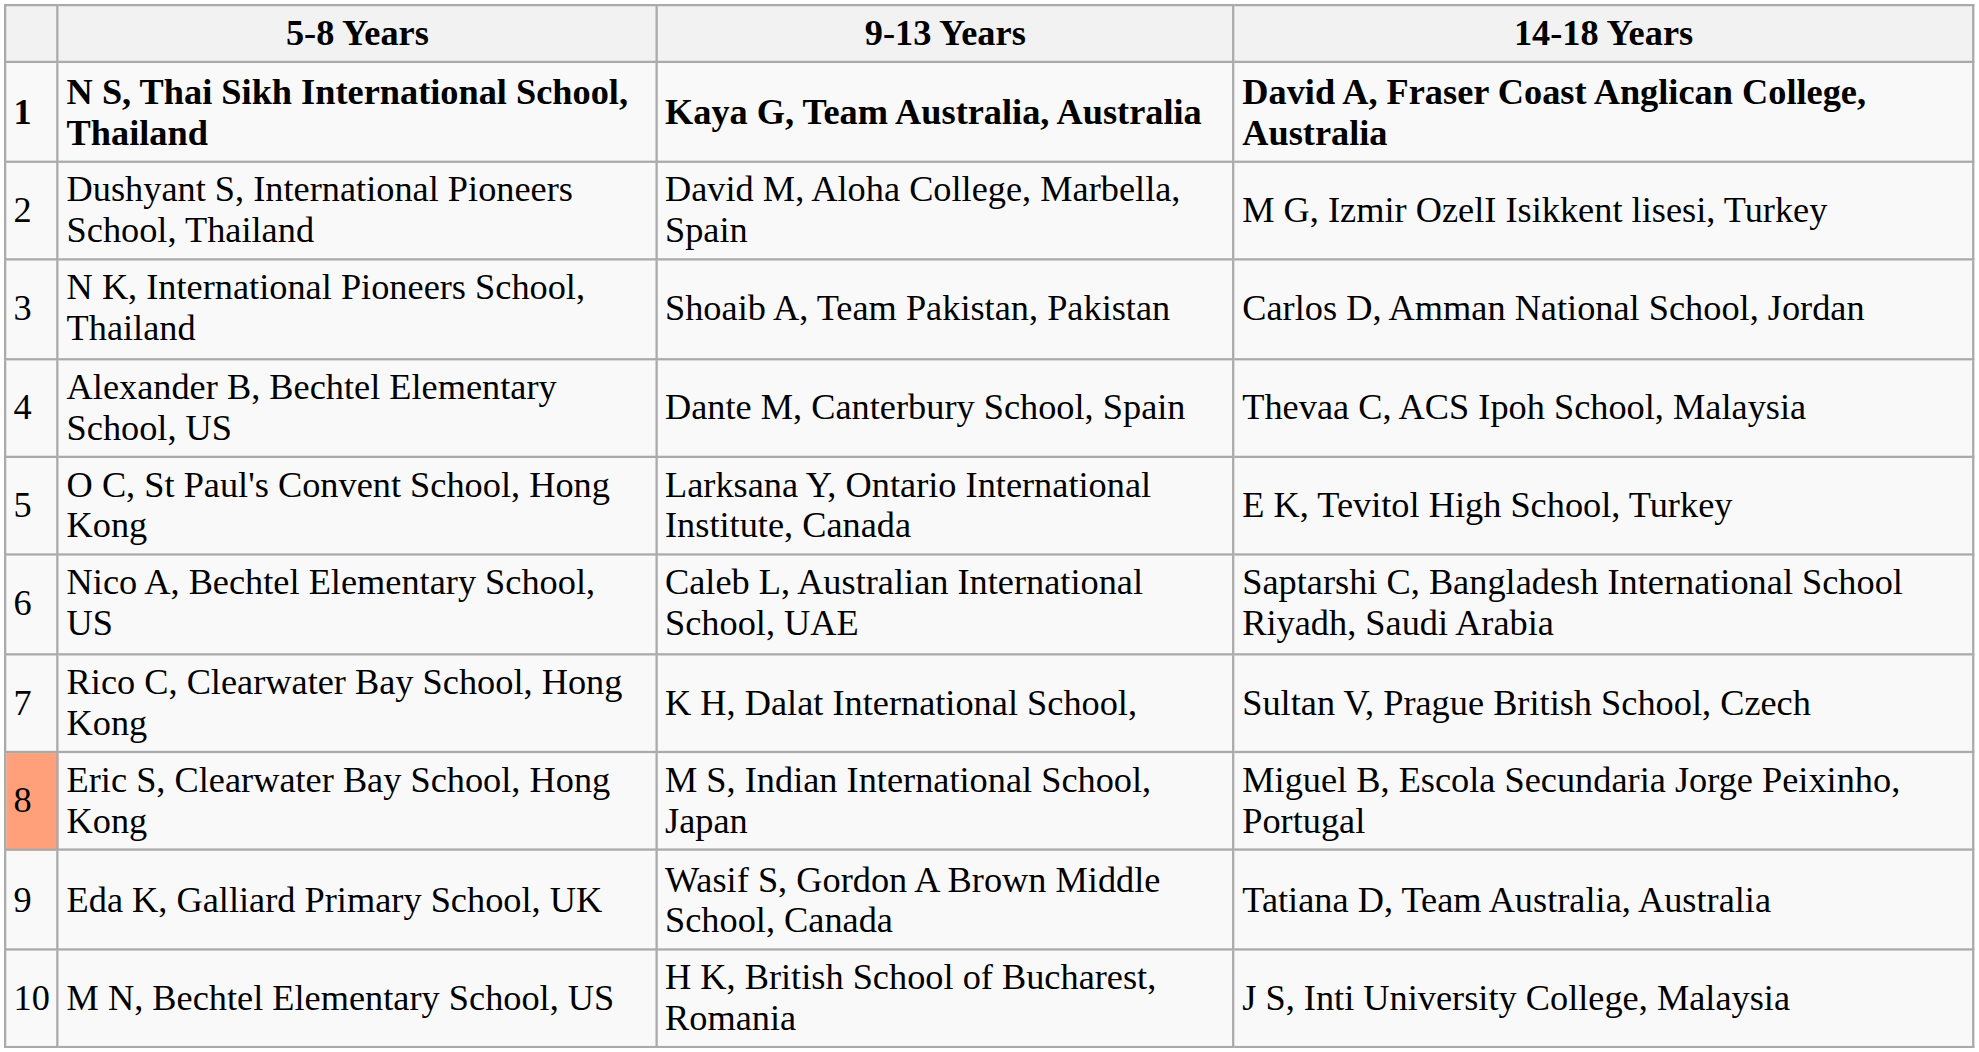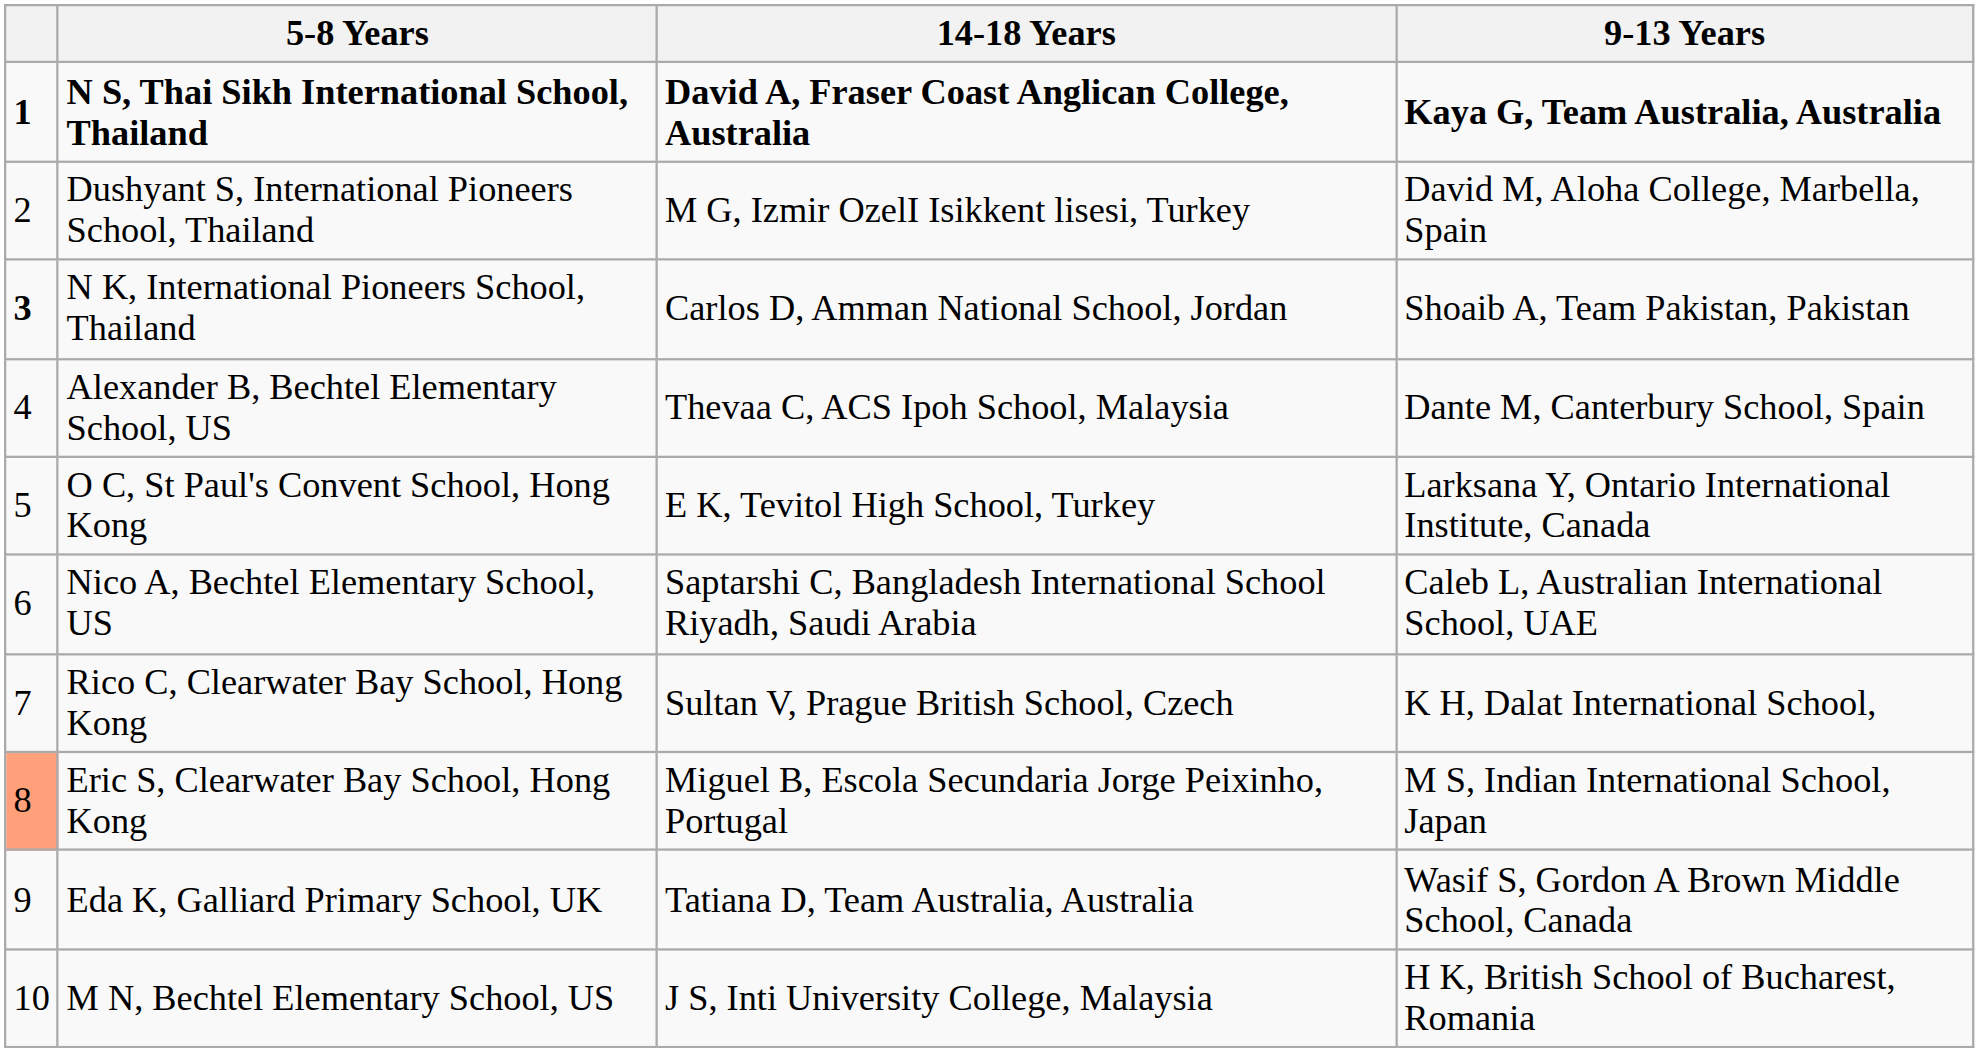 <table class="wikitable sortable">
 <tr>
 <th></th>
 <th><strong>5-8 Years</strong></th>
+<th><strong>14-18 Years</strong></th>
 <th><strong>9-13 Years</strong></th>
-<th><strong>14-18 Years</strong></th>
 </tr>
 <tr>
 <td><strong>1</strong></td>
 <td><strong>N S, Thai Sikh International School, Thailand</strong></td>
+<td><strong>David A, Fraser Coast Anglican College, Australia</strong></td>
 <td><strong>Kaya G, Team Australia, Australia</strong></td>
-<td><strong>David A, Fraser Coast Anglican College, Australia</strong></td>
 </tr>
 <tr>
 <td>2</td>
 <td>Dushyant S, International Pioneers School, Thailand</td>
+<td>M G, Izmir OzelI Isikkent lisesi, Turkey</td>
 <td>David M, Aloha College, Marbella, Spain</td>
-<td>M G, Izmir OzelI Isikkent lisesi, Turkey</td>
 </tr>
 <tr>
-<td>3</td>
+<td><strong>3</strong></td>
 <td>N K, International Pioneers School, Thailand</td>
+<td>Carlos D, Amman National School, Jordan</td>
 <td>Shoaib A, Team Pakistan, Pakistan</td>
-<td>Carlos D, Amman National School, Jordan</td>
 </tr>
 <tr>
 <td>4</td>
 <td>Alexander B, Bechtel Elementary School, US</td>
+<td>Thevaa C, ACS Ipoh School, Malaysia</td>
 <td>Dante M, Canterbury School, Spain</td>
-<td>Thevaa C, ACS Ipoh School, Malaysia</td>
 </tr>
 <tr>
 <td>5</td>
 <td>O C, St Paul's Convent School, Hong Kong</td>
+<td>E K, Tevitol High School, Turkey</td>
 <td>Larksana Y, Ontario International Institute, Canada</td>
-<td>E K, Tevitol High School, Turkey</td>
 </tr>
 <tr>
 <td>6</td>
 <td>Nico A, Bechtel Elementary School, US</td>
+<td>Saptarshi C, Bangladesh International School Riyadh, Saudi Arabia</td>
 <td>Caleb L, Australian International School, UAE</td>
-<td>Saptarshi C, Bangladesh International School Riyadh, Saudi Arabia</td>
 </tr>
 <tr>
 <td>7</td>
 <td>Rico C, Clearwater Bay School, Hong Kong</td>
+<td>Sultan V, Prague British School, Czech</td>
 <td>K H, Dalat International School,</td>
-<td>Sultan V, Prague British School, Czech</td>
 </tr>
 <tr>
 <td style="background: lightsalmon;">8</td>
 <td>Eric S, Clearwater Bay School, Hong Kong</td>
+<td>Miguel B, Escola Secundaria Jorge Peixinho, Portugal</td>
 <td>M S, Indian International School, Japan</td>
-<td>Miguel B, Escola Secundaria Jorge Peixinho, Portugal</td>
 </tr>
 <tr>
 <td>9</td>
 <td>Eda K, Galliard Primary School, UK</td>
+<td>Tatiana D, Team Australia, Australia</td>
 <td>Wasif S, Gordon A Brown Middle School, Canada</td>
-<td>Tatiana D, Team Australia, Australia</td>
 </tr>
 <tr>
 <td>10</td>
 <td>M N, Bechtel Elementary School, US</td>
+<td>J S, Inti University College, Malaysia</td>
 <td>H K, British School of Bucharest, Romania</td>
-<td>J S, Inti University College, Malaysia</td>
 </tr>
 </table>
